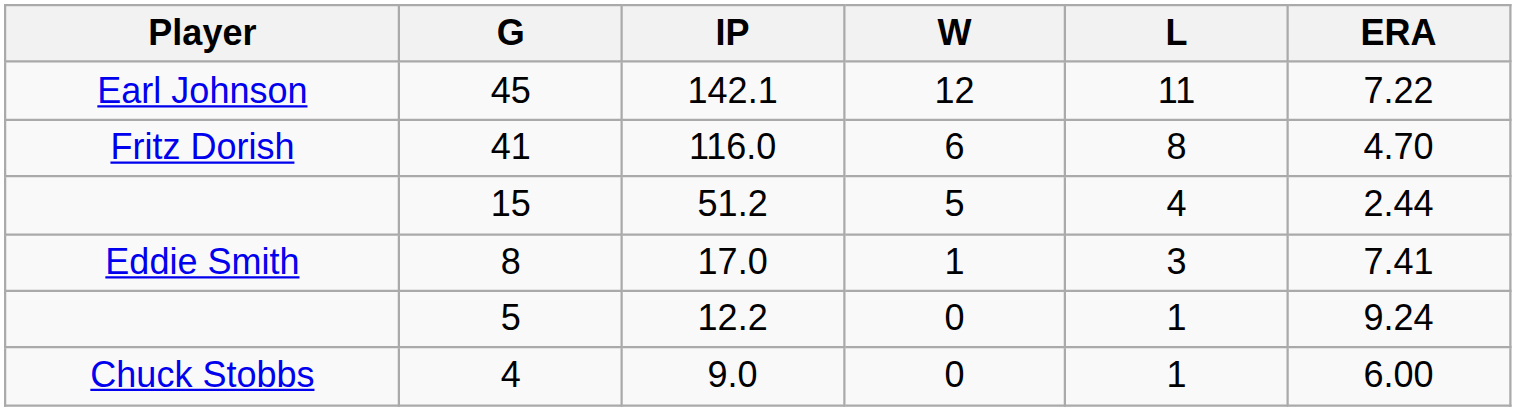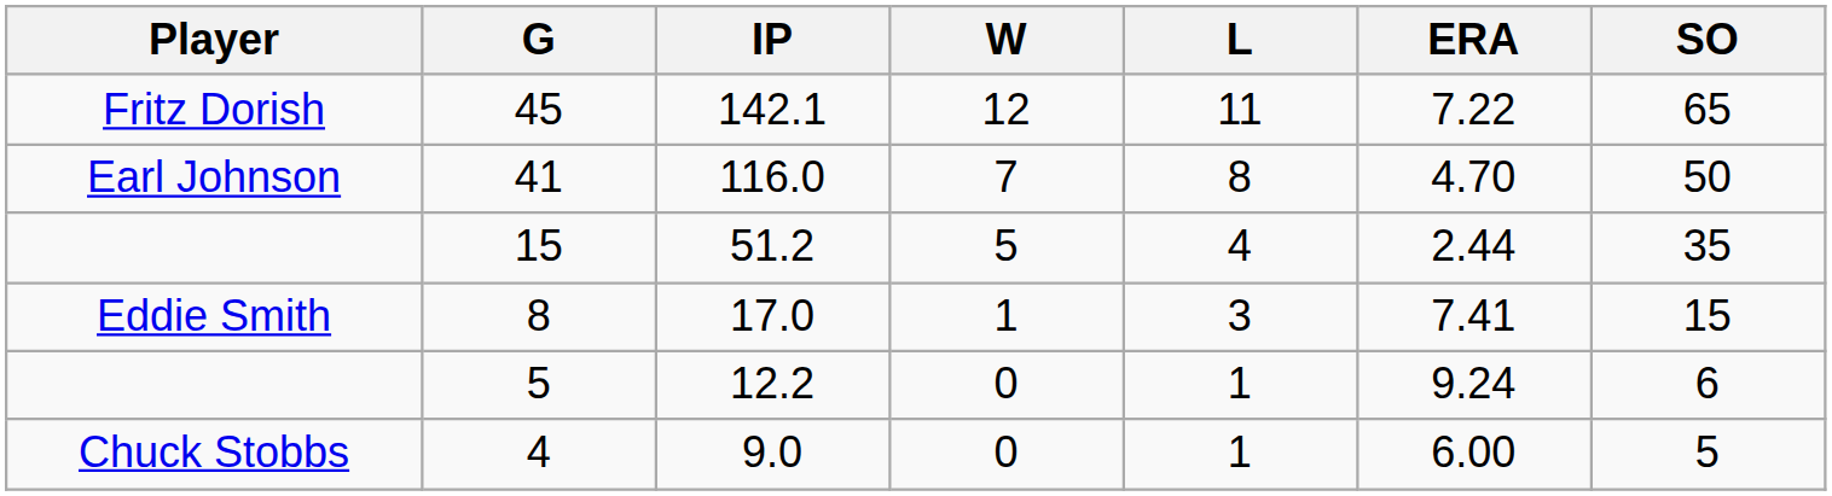 <table class="wikitable sortable">
 <tr>
 <th bgcolor="#DDDDFF" width="16%">Player</th>
 <th bgcolor="#DDDDFF" width="9%">G</th>
 <th bgcolor="#DDDDFF" width="9%">IP</th>
 <th bgcolor="#DDDDFF" width="9%">W</th>
 <th bgcolor="#DDDDFF" width="9%">L</th>
 <th bgcolor="#DDDDFF" width="9%">ERA</th>
+<th bgcolor="#DDDDFF" width="9%">SO</th>
 </tr>
 <tr align="center">
-<td><a href='#'>Earl Johnson</a></td>
+<td><a href='#'>Fritz Dorish</a></td>
 <td>45</td>
 <td>142.1</td>
 <td>12</td>
 <td>11</td>
 <td>7.22</td>
+<td>65</td>
 </tr>
 <tr align="center">
-<td><a href='#'>Fritz Dorish</a></td>
+<td><a href='#'>Earl Johnson</a></td>
 <td>41</td>
 <td>116.0</td>
-<td>6</td>
+<td>7</td>
 <td>8</td>
 <td>4.70</td>
+<td>50</td>
 </tr>
 <tr align="center">
 <td></td>
 <td>15</td>
 <td>51.2</td>
 <td>5</td>
 <td>4</td>
 <td>2.44</td>
+<td>35</td>
 </tr>
 <tr align="center">
 <td><a href='#'>Eddie Smith</a></td>
 <td>8</td>
 <td>17.0</td>
 <td>1</td>
 <td>3</td>
 <td>7.41</td>
+<td>15</td>
 </tr>
 <tr align="center">
 <td></td>
 <td>5</td>
 <td>12.2</td>
 <td>0</td>
 <td>1</td>
 <td>9.24</td>
+<td>6</td>
 </tr>
 <tr align="center">
 <td><a href='#'>Chuck Stobbs</a></td>
 <td>4</td>
 <td>9.0</td>
 <td>0</td>
 <td>1</td>
 <td>6.00</td>
+<td>5</td>
 </tr>
 </table>
